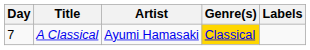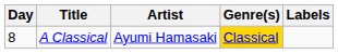 <table class="wikitable sortable" style="text-align: left;">
 <tr>
 <th>Day</th>
 <th>Title</th>
 <th>Artist</th>
 <th>Genre(s)</th>
 <th>Labels</th>
 </tr>
 <tr>
-<td rowspan="1">7</td>
+<td rowspan="1">8</td>
 <td><em><a href='#'>A Classical</a></em></td>
 <td><a href='#'>Ayumi Hamasaki</a></td>
 <td style="background: gold;"><a href='#'>Classical</a></td>
 <td></td>
 </tr>
 </table>
